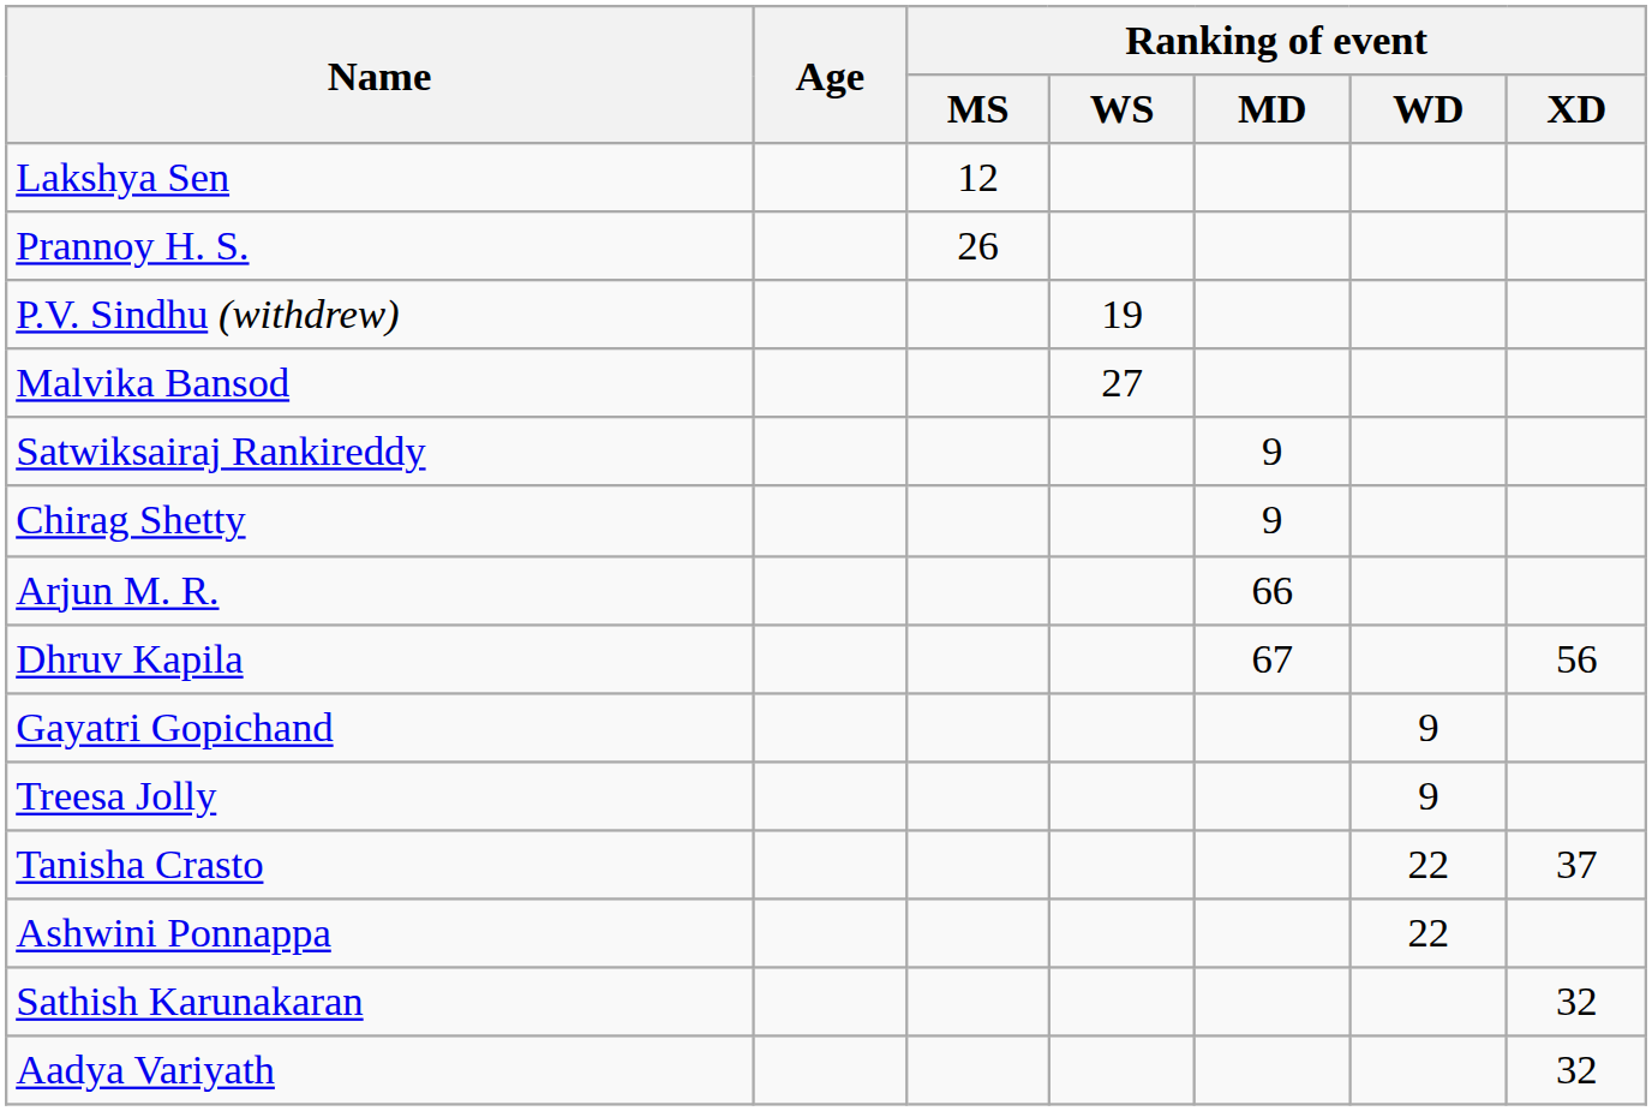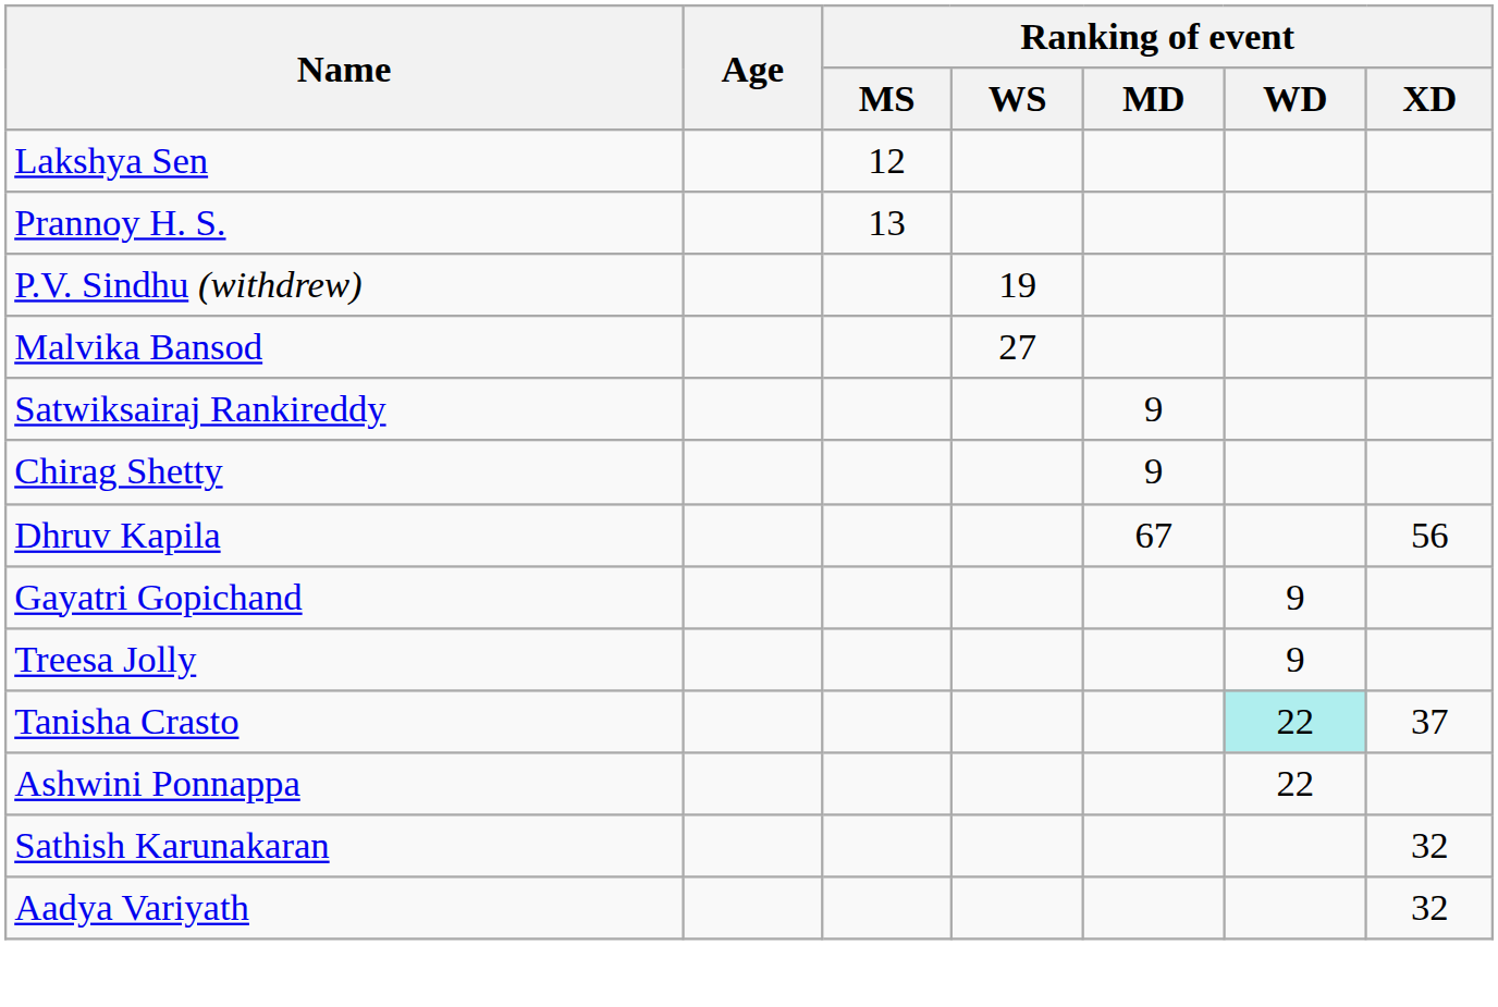 <table class="wikitable" style="width:600px; font-size:95%; text-align:center">
 <tr>
 <th rowspan="2" align="left">Name</th>
 <th rowspan="2" align="left">Age</th>
 <th colspan="5" align="center">Ranking of event</th>
 </tr>
 <tr>
 <th align="left">MS</th>
 <th align="left">WS</th>
 <th align="left">MD</th>
 <th align="left">WD</th>
 <th align="left">XD</th>
 </tr>
 <tr>
 <td align="left"><a href='#'>Lakshya Sen</a></td>
 <td align="left"></td>
 <td>12</td>
 <td></td>
 <td></td>
 <td></td>
 <td></td>
 </tr>
 <tr>
 <td align="left"><a href='#'>Prannoy H. S.</a></td>
 <td align="left"></td>
-<td>26</td>
+<td>13</td>
 <td></td>
 <td></td>
 <td></td>
 <td></td>
 </tr>
 <tr>
 <td align="left"><a href='#'>P.V. Sindhu</a> <em>(withdrew)</em> </td>
 <td align="left"></td>
 <td></td>
 <td>19</td>
 <td></td>
 <td></td>
 <td></td>
 </tr>
 <tr>
 <td align="left"><a href='#'>Malvika Bansod</a></td>
 <td align="left"></td>
 <td></td>
 <td>27</td>
 <td></td>
 <td></td>
 <td></td>
 </tr>
 <tr>
 <td align="left"><a href='#'>Satwiksairaj Rankireddy</a></td>
 <td align="left"></td>
 <td></td>
 <td></td>
 <td>9</td>
 <td></td>
 <td></td>
 </tr>
 <tr>
 <td align="left"><a href='#'>Chirag Shetty</a></td>
 <td align="left"></td>
 <td></td>
 <td></td>
 <td>9</td>
 <td></td>
 <td></td>
 </tr>
 <tr>
-<td align="left"><a href='#'>Arjun M. R.</a></td>
-<td align="left"></td>
-<td></td>
-<td></td>
-<td>66</td>
-<td></td>
-<td></td>
-</tr>
-<tr>
 <td align="left"><a href='#'>Dhruv Kapila</a></td>
 <td align="left"></td>
 <td></td>
 <td></td>
 <td>67</td>
 <td></td>
 <td>56</td>
 </tr>
 <tr>
 <td align="left"><a href='#'>Gayatri Gopichand</a></td>
 <td align="left"></td>
 <td></td>
 <td></td>
 <td></td>
 <td>9</td>
 <td></td>
 </tr>
 <tr>
 <td align="left"><a href='#'>Treesa Jolly</a></td>
 <td align="left"></td>
 <td></td>
 <td></td>
 <td></td>
 <td>9</td>
 <td></td>
 </tr>
 <tr>
 <td align="left"><a href='#'>Tanisha Crasto</a></td>
 <td align="left"></td>
 <td></td>
 <td></td>
 <td></td>
-<td>22</td>
+<td style="background: paleturquoise;">22</td>
 <td>37</td>
 </tr>
 <tr>
 <td align="left"><a href='#'>Ashwini Ponnappa</a></td>
 <td align="left"></td>
 <td></td>
 <td></td>
 <td></td>
 <td>22</td>
 <td></td>
 </tr>
 <tr>
 <td align="left"><a href='#'>Sathish Karunakaran</a></td>
 <td align="left"></td>
 <td></td>
 <td></td>
 <td></td>
 <td></td>
 <td>32</td>
 </tr>
 <tr>
 <td align="left"><a href='#'>Aadya Variyath</a></td>
 <td align="left"></td>
 <td></td>
 <td></td>
 <td></td>
 <td></td>
 <td>32</td>
 </tr>
 </table>
